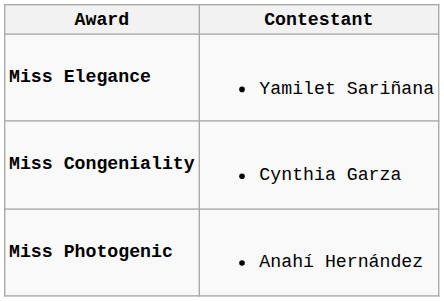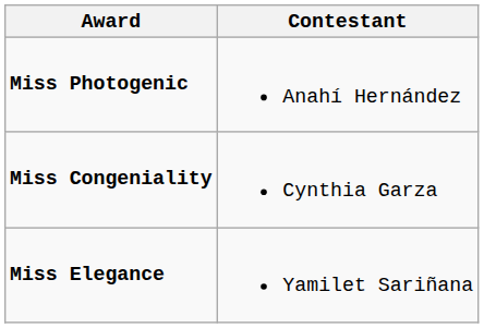 <table class="wikitable">
 <tr>
 <th>Award</th>
 <th>Contestant</th>
 </tr>
 <tr>
-<td><strong>Miss Elegance</strong></td>
-<td><br><ul><li>Yamilet Sariñana</li></ul></td>
+<td><strong>Miss Photogenic</strong></td>
+<td><br><ul><li>Anahí Hernández</li></ul></td>
 </tr>
 <tr>
 <td><strong>Miss Congeniality</strong></td>
 <td><br><ul><li>Cynthia Garza</li></ul></td>
 </tr>
 <tr>
-<td><strong>Miss Photogenic</strong></td>
-<td><br><ul><li>Anahí Hernández</li></ul></td>
+<td><strong>Miss Elegance</strong></td>
+<td><br><ul><li>Yamilet Sariñana</li></ul></td>
 </tr>
 </table>
